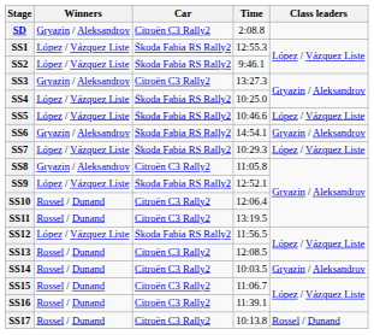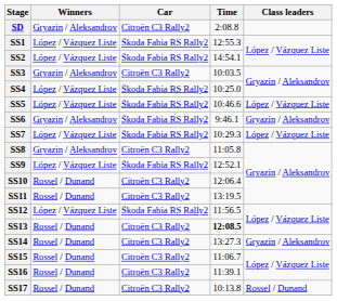 <table class="wikitable" style="font-size:85%">
 <tr>
 <th>Stage</th>
 <th>Winners</th>
 <th>Car</th>
 <th>Time</th>
 <th>Class leaders</th>
 </tr>
 <tr>
 <th><a href='#'>SD</a></th>
 <td><a href='#'>Gryazin</a> / <a href='#'>Aleksandrov</a></td>
 <td><a href='#'>Citroën C3 Rally2</a></td>
 <td align="center">2:08.8</td>
 <td></td>
 </tr>
 <tr>
 <th>SS1</th>
 <td><a href='#'>López</a> / <a href='#'>Vázquez Liste</a></td>
 <td><a href='#'>Škoda Fabia RS Rally2</a></td>
 <td align="center">12:55.3</td>
 <td rowspan="2"><a href='#'>López</a> / <a href='#'>Vázquez Liste</a></td>
 </tr>
 <tr>
 <th>SS2</th>
 <td><a href='#'>López</a> / <a href='#'>Vázquez Liste</a></td>
 <td><a href='#'>Škoda Fabia RS Rally2</a></td>
-<td align="center">9:46.1</td>
+<td align="center">14:54.1</td>
 </tr>
 <tr>
 <th>SS3</th>
 <td><a href='#'>Gryazin</a> / <a href='#'>Aleksandrov</a></td>
 <td><a href='#'>Citroën C3 Rally2</a></td>
-<td align="center">13:27.3</td>
+<td align="center">10:03.5</td>
 <td rowspan="2"><a href='#'>Gryazin</a> / <a href='#'>Aleksandrov</a></td>
 </tr>
 <tr>
 <th>SS4</th>
 <td><a href='#'>López</a> / <a href='#'>Vázquez Liste</a></td>
 <td><a href='#'>Škoda Fabia RS Rally2</a></td>
 <td align="center">10:25.0</td>
 </tr>
 <tr>
 <th>SS5</th>
 <td><a href='#'>López</a> / <a href='#'>Vázquez Liste</a></td>
 <td><a href='#'>Škoda Fabia RS Rally2</a></td>
 <td align="center">10:46.6</td>
 <td><a href='#'>López</a> / <a href='#'>Vázquez Liste</a></td>
 </tr>
 <tr>
 <th>SS6</th>
 <td><a href='#'>Gryazin</a> / <a href='#'>Aleksandrov</a></td>
 <td><a href='#'>Škoda Fabia RS Rally2</a></td>
-<td align="center">14:54.1</td>
+<td align="center">9:46.1</td>
 <td><a href='#'>Gryazin</a> / <a href='#'>Aleksandrov</a></td>
 </tr>
 <tr>
 <th>SS7</th>
 <td><a href='#'>López</a> / <a href='#'>Vázquez Liste</a></td>
 <td><a href='#'>Škoda Fabia RS Rally2</a></td>
 <td align="center">10:29.3</td>
 <td><a href='#'>López</a> / <a href='#'>Vázquez Liste</a></td>
 </tr>
 <tr>
 <th>SS8</th>
 <td><a href='#'>Gryazin</a> / <a href='#'>Aleksandrov</a></td>
 <td><a href='#'>Citroën C3 Rally2</a></td>
 <td align="center">11:05.8</td>
 <td rowspan="4"><a href='#'>Gryazin</a> / <a href='#'>Aleksandrov</a></td>
 </tr>
 <tr>
 <th>SS9</th>
 <td><a href='#'>López</a> / <a href='#'>Vázquez Liste</a></td>
 <td><a href='#'>Škoda Fabia RS Rally2</a></td>
 <td align="center">12:52.1</td>
 </tr>
 <tr>
 <th>SS10</th>
 <td><a href='#'>Rossel</a> / <a href='#'>Dunand</a></td>
 <td><a href='#'>Citroën C3 Rally2</a></td>
 <td align="center">12:06.4</td>
 </tr>
 <tr>
 <th>SS11</th>
 <td><a href='#'>Rossel</a> / <a href='#'>Dunand</a></td>
 <td><a href='#'>Citroën C3 Rally2</a></td>
 <td align="center">13:19.5</td>
 </tr>
 <tr>
 <th>SS12</th>
 <td><a href='#'>López</a> / <a href='#'>Vázquez Liste</a></td>
 <td><a href='#'>Škoda Fabia RS Rally2</a></td>
 <td align="center">11:56.5</td>
 <td rowspan="2"><a href='#'>López</a> / <a href='#'>Vázquez Liste</a></td>
 </tr>
 <tr>
 <th>SS13</th>
 <td><a href='#'>Rossel</a> / <a href='#'>Dunand</a></td>
 <td><a href='#'>Citroën C3 Rally2</a></td>
-<td align="center">12:08.5</td>
+<td align="center"><strong>12:08.5</strong></td>
 </tr>
 <tr>
 <th>SS14</th>
 <td><a href='#'>Rossel</a> / <a href='#'>Dunand</a></td>
 <td><a href='#'>Citroën C3 Rally2</a></td>
-<td align="center">10:03.5</td>
+<td align="center">13:27.3</td>
 <td><a href='#'>Gryazin</a> / <a href='#'>Aleksandrov</a></td>
 </tr>
 <tr>
 <th>SS15</th>
 <td><a href='#'>Rossel</a> / <a href='#'>Dunand</a></td>
 <td><a href='#'>Citroën C3 Rally2</a></td>
 <td align="center">11:06.7</td>
 <td rowspan="2"><a href='#'>López</a> / <a href='#'>Vázquez Liste</a></td>
 </tr>
 <tr>
 <th>SS16</th>
 <td><a href='#'>Rossel</a> / <a href='#'>Dunand</a></td>
 <td><a href='#'>Citroën C3 Rally2</a></td>
 <td align="center">11:39.1</td>
 </tr>
 <tr>
 <th>SS17</th>
 <td><a href='#'>Rossel</a> / <a href='#'>Dunand</a></td>
 <td><a href='#'>Citroën C3 Rally2</a></td>
 <td align="center">10:13.8</td>
 <td><a href='#'>Rossel</a> / <a href='#'>Dunand</a></td>
 </tr>
 </table>
